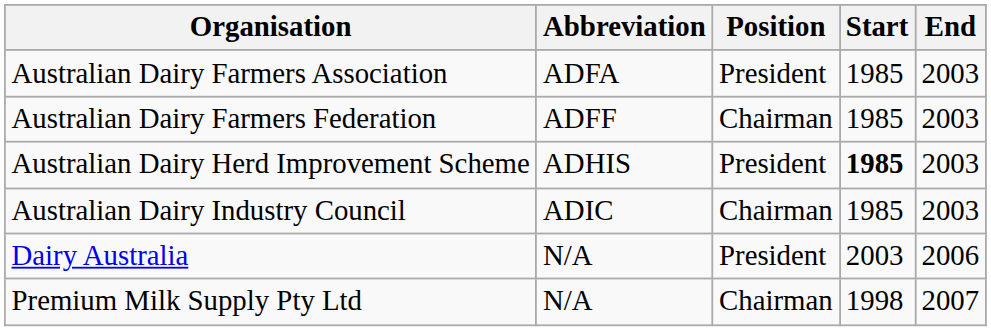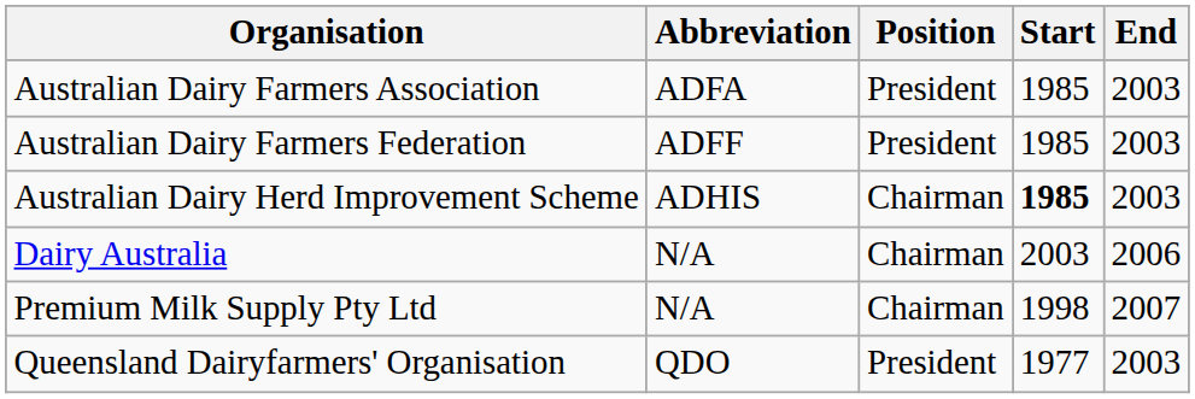 <table class="wikitable">
 <tr>
 <th>Organisation</th>
 <th>Abbreviation</th>
 <th>Position</th>
 <th>Start</th>
 <th>End</th>
 </tr>
 <tr>
 <td>Australian Dairy Farmers Association</td>
 <td>ADFA</td>
 <td>President</td>
 <td>1985</td>
 <td>2003</td>
 </tr>
 <tr>
 <td>Australian Dairy Farmers Federation</td>
 <td>ADFF</td>
-<td>Chairman</td>
+<td>President</td>
 <td>1985</td>
 <td>2003</td>
 </tr>
 <tr>
 <td>Australian Dairy Herd Improvement Scheme</td>
 <td>ADHIS</td>
-<td>President</td>
+<td>Chairman</td>
 <td><strong>1985</strong></td>
-<td>2003</td>
-</tr>
-<tr>
-<td>Australian Dairy Industry Council</td>
-<td>ADIC</td>
-<td>Chairman</td>
-<td>1985</td>
 <td>2003</td>
 </tr>
 <tr>
 <td><a href='#'>Dairy Australia</a></td>
 <td>N/A</td>
-<td>President</td>
+<td>Chairman</td>
 <td>2003</td>
 <td>2006</td>
 </tr>
 <tr>
 <td>Premium Milk Supply Pty Ltd</td>
 <td>N/A</td>
 <td>Chairman</td>
 <td>1998</td>
 <td>2007</td>
 </tr>
+<tr>
+<td>Queensland Dairyfarmers' Organisation</td>
+<td>QDO</td>
+<td>President</td>
+<td>1977</td>
+<td>2003</td>
+</tr>
 </table>
